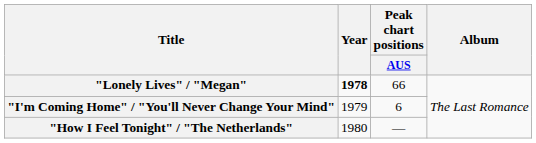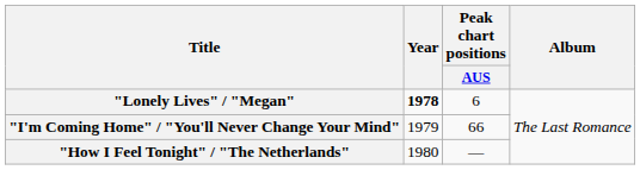 <table class="wikitable plainrowheaders" style="text-align:center;">
 <tr>
 <th scope="col" rowspan="2">Title</th>
 <th scope="col" rowspan="2">Year</th>
 <th scope="col" colspan="1">Peak chart positions</th>
 <th scope="col" rowspan="2">Album</th>
 </tr>
 <tr>
 <th scope="col" style="width:3em;font-size:90%;"><a href='#'>AUS</a><br></th>
 </tr>
 <tr>
 <th scope="row">"Lonely Lives" / "Megan"</th>
 <td><strong>1978</strong></td>
-<td>66</td>
+<td>6</td>
 <td rowspan="3"><em>The Last Romance</em></td>
 </tr>
 <tr>
 <th scope="row">"I'm Coming Home" / "You'll Never Change Your Mind"</th>
 <td>1979</td>
-<td>6</td>
+<td>66</td>
 </tr>
 <tr>
 <th scope="row">"How I Feel Tonight" / "The Netherlands"</th>
 <td>1980</td>
 <td>—</td>
 </tr>
 </table>
